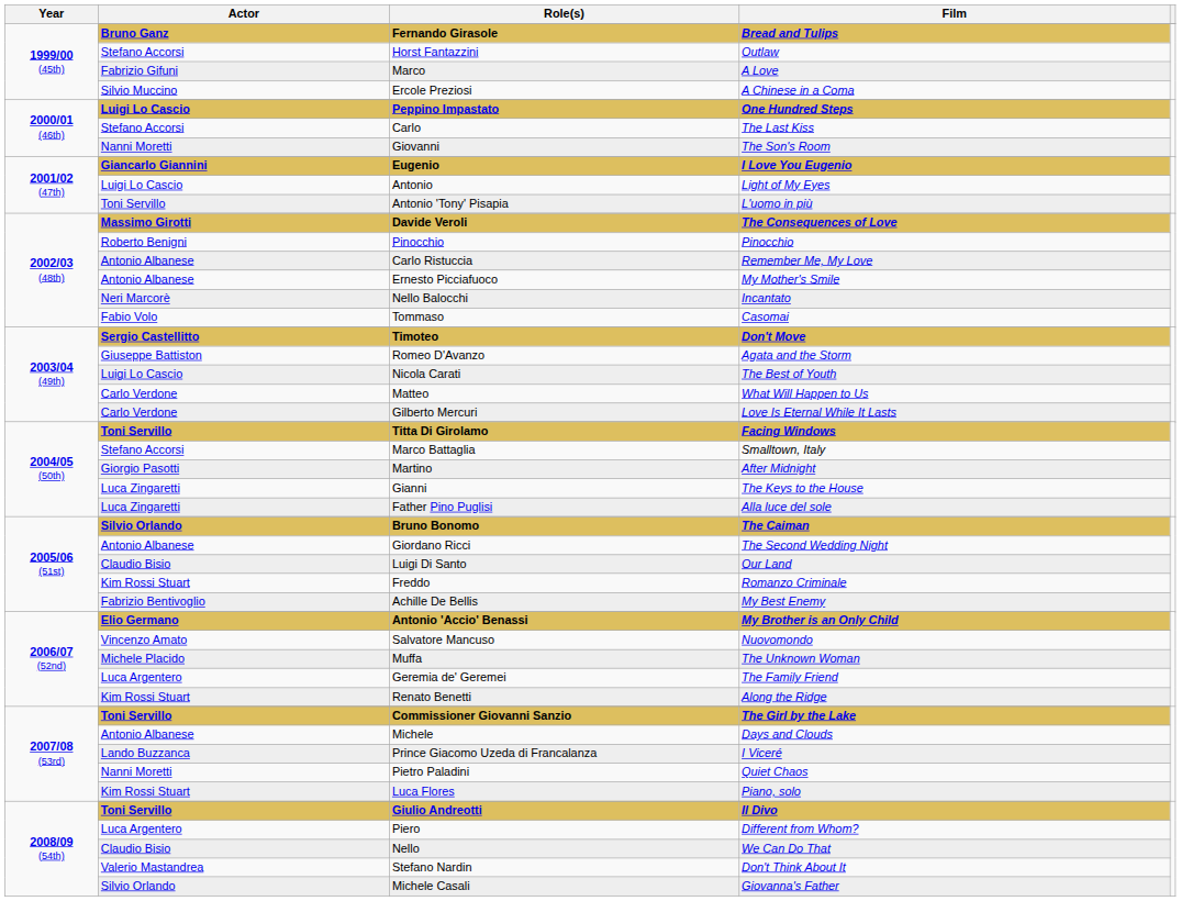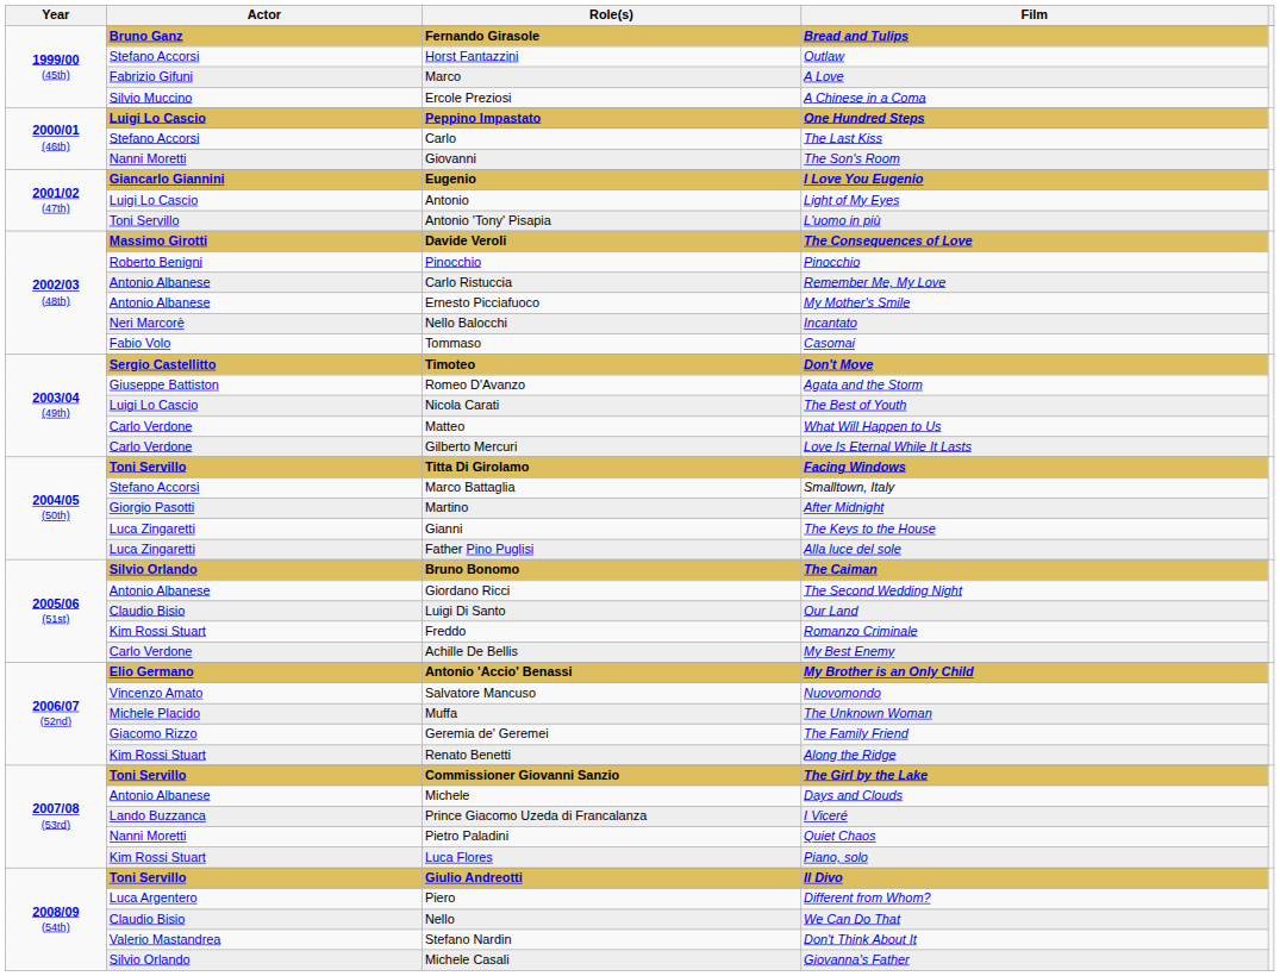 <table class="wikitable">
 <tr>
 <th width="8%">Year</th>
 <th width="25%">Actor</th>
 <th width="30%">Role(s)</th>
 <th width="70%">Film</th>
 <th width="2%" class="unstable"></th>
 </tr>
 <tr>
 <td rowspan=5 style="text-align:center"><strong><a href='#'>1999/00</a></strong><br><small><a href='#'>(45th)</a></small></td>
 </tr>
 <tr>
 <td style="background:#DDBF5F"><strong><a href='#'>Bruno Ganz</a></strong></td>
 <td style="background:#DDBF5F"><strong>Fernando Girasole</strong></td>
 <td style="background:#DDBF5F"><strong><em><a href='#'>Bread and Tulips</a></em></strong></td>
 <td rowspan=5 style="text-align:center"></td>
 </tr>
 <tr>
 <td><a href='#'>Stefano Accorsi</a></td>
 <td><a href='#'>Horst Fantazzini</a></td>
 <td><em><a href='#'>Outlaw</a></em></td>
 </tr>
 <tr style="background:#eee;">
 <td><a href='#'>Fabrizio Gifuni</a></td>
 <td>Marco</td>
 <td><em><a href='#'>A Love</a></em></td>
 </tr>
 <tr>
 <td><a href='#'>Silvio Muccino</a></td>
 <td>Ercole Preziosi</td>
 <td><em><a href='#'>A Chinese in a Coma</a></em></td>
 </tr>
 <tr>
 <td rowspan=4 style="text-align:center"><strong><a href='#'>2000/01</a></strong><br><small><a href='#'>(46th)</a></small></td>
 </tr>
 <tr>
 <td style="background:#DDBF5F"><strong><a href='#'>Luigi Lo Cascio</a></strong></td>
 <td style="background:#DDBF5F"><strong><a href='#'>Peppino Impastato</a></strong></td>
 <td style="background:#DDBF5F"><strong><em><a href='#'>One Hundred Steps</a></em></strong></td>
 <td rowspan=4 style="text-align:center"></td>
 </tr>
 <tr>
 <td><a href='#'>Stefano Accorsi</a></td>
 <td>Carlo</td>
 <td><em><a href='#'>The Last Kiss</a></em></td>
 </tr>
 <tr style="background:#eee;">
 <td><a href='#'>Nanni Moretti</a></td>
 <td>Giovanni</td>
 <td><em><a href='#'>The Son's Room</a></em></td>
 </tr>
 <tr>
 <td rowspan=4 style="text-align:center"><strong><a href='#'>2001/02</a></strong><br><small><a href='#'>(47th)</a></small></td>
 </tr>
 <tr>
 <td style="background:#DDBF5F"><strong><a href='#'>Giancarlo Giannini</a></strong></td>
 <td style="background:#DDBF5F"><strong>Eugenio</strong></td>
 <td style="background:#DDBF5F"><strong><em><a href='#'>I Love You Eugenio</a></em></strong></td>
 <td rowspan=4 style="text-align:center"></td>
 </tr>
 <tr>
 <td><a href='#'>Luigi Lo Cascio</a></td>
 <td>Antonio</td>
 <td><em><a href='#'>Light of My Eyes</a></em></td>
 </tr>
 <tr style="background:#eee;">
 <td><a href='#'>Toni Servillo</a></td>
 <td>Antonio 'Tony' Pisapia</td>
 <td><em><a href='#'>L'uomo in più</a></em></td>
 </tr>
 <tr>
 <td rowspan=7 style="text-align:center"><strong><a href='#'>2002/03</a></strong><br><small><a href='#'>(48th)</a></small></td>
 </tr>
 <tr>
 <td style="background:#DDBF5F"><strong><a href='#'>Massimo Girotti</a></strong></td>
 <td style="background:#DDBF5F"><strong>Davide Veroli</strong></td>
 <td style="background:#DDBF5F"><strong><em><a href='#'>The Consequences of Love</a></em></strong></td>
 <td rowspan=7 style="text-align:center"></td>
 </tr>
 <tr>
 <td><a href='#'>Roberto Benigni</a></td>
 <td><a href='#'>Pinocchio</a></td>
 <td><em><a href='#'>Pinocchio</a></em></td>
 </tr>
 <tr style="background:#eee;">
 <td><a href='#'>Antonio Albanese</a></td>
 <td>Carlo Ristuccia</td>
 <td><em><a href='#'>Remember Me, My Love</a></em></td>
 </tr>
 <tr>
 <td><a href='#'>Antonio Albanese</a></td>
 <td>Ernesto Picciafuoco</td>
 <td><em><a href='#'>My Mother's Smile</a></em></td>
 </tr>
 <tr style="background:#eee;">
 <td><a href='#'>Neri Marcorè</a></td>
 <td>Nello Balocchi</td>
 <td><em><a href='#'>Incantato</a></em></td>
 </tr>
 <tr>
 <td><a href='#'>Fabio Volo</a></td>
 <td>Tommaso</td>
 <td><em><a href='#'>Casomai</a></em></td>
 </tr>
 <tr>
 <td rowspan=6 style="text-align:center"><strong><a href='#'>2003/04</a></strong><br><small><a href='#'>(49th)</a></small></td>
 </tr>
 <tr>
 <td style="background:#DDBF5F"><strong><a href='#'>Sergio Castellitto</a></strong></td>
 <td style="background:#DDBF5F"><strong>Timoteo</strong></td>
 <td style="background:#DDBF5F"><strong><em><a href='#'>Don't Move</a></em></strong></td>
 <td rowspan=6 style="text-align:center"></td>
 </tr>
 <tr>
 <td><a href='#'>Giuseppe Battiston</a></td>
 <td>Romeo D'Avanzo</td>
 <td><em><a href='#'>Agata and the Storm</a></em></td>
 </tr>
 <tr style="background:#eee;">
 <td><a href='#'>Luigi Lo Cascio</a></td>
 <td>Nicola Carati</td>
 <td><em><a href='#'>The Best of Youth</a></em></td>
 </tr>
 <tr>
 <td><a href='#'>Carlo Verdone</a></td>
 <td>Matteo</td>
 <td><em><a href='#'>What Will Happen to Us</a></em></td>
 </tr>
 <tr style="background:#eee;">
 <td><a href='#'>Carlo Verdone</a></td>
 <td>Gilberto Mercuri</td>
 <td><em><a href='#'>Love Is Eternal While It Lasts</a></em></td>
 </tr>
 <tr>
 <td rowspan=6 style="text-align:center"><strong><a href='#'>2004/05</a></strong><br><small><a href='#'>(50th)</a></small></td>
 </tr>
 <tr>
 <td style="background:#DDBF5F"><strong><a href='#'>Toni Servillo</a></strong></td>
 <td style="background:#DDBF5F"><strong>Titta Di Girolamo</strong></td>
 <td style="background:#DDBF5F"><strong><em><a href='#'>Facing Windows</a></em></strong></td>
 <td rowspan=6 style="text-align:center"></td>
 </tr>
 <tr>
 <td><a href='#'>Stefano Accorsi</a></td>
 <td>Marco Battaglia</td>
 <td><em>Smalltown, Italy</em></td>
 </tr>
 <tr style="background:#eee;">
 <td><a href='#'>Giorgio Pasotti</a></td>
 <td>Martino</td>
 <td><em><a href='#'>After Midnight</a></em></td>
 </tr>
 <tr>
 <td><a href='#'>Luca Zingaretti</a></td>
 <td>Gianni</td>
 <td><em><a href='#'>The Keys to the House</a></em></td>
 </tr>
 <tr style="background:#eee;">
 <td><a href='#'>Luca Zingaretti</a></td>
 <td>Father <a href='#'>Pino Puglisi</a></td>
 <td><em><a href='#'>Alla luce del sole</a></em></td>
 </tr>
 <tr>
 <td rowspan=6 style="text-align:center"><strong><a href='#'>2005/06</a></strong><br><small><a href='#'>(51st)</a></small></td>
 </tr>
 <tr>
 <td style="background:#DDBF5F"><strong><a href='#'>Silvio Orlando</a></strong></td>
 <td style="background:#DDBF5F"><strong>Bruno Bonomo</strong></td>
 <td style="background:#DDBF5F"><strong><em><a href='#'>The Caiman</a></em></strong></td>
 <td rowspan=6 style="text-align:center"></td>
 </tr>
 <tr>
 <td><a href='#'>Antonio Albanese</a></td>
 <td>Giordano Ricci</td>
 <td><em><a href='#'>The Second Wedding Night</a></em></td>
 </tr>
 <tr style="background:#eee;">
 <td><a href='#'>Claudio Bisio</a></td>
 <td>Luigi Di Santo</td>
 <td><em><a href='#'>Our Land</a></em></td>
 </tr>
 <tr>
 <td><a href='#'>Kim Rossi Stuart</a></td>
 <td>Freddo</td>
 <td><em><a href='#'>Romanzo Criminale</a></em></td>
 </tr>
 <tr style="background:#eee;">
-<td><a href='#'>Fabrizio Bentivoglio</a></td>
+<td><a href='#'>Carlo Verdone</a></td>
 <td>Achille De Bellis</td>
 <td><em><a href='#'>My Best Enemy</a></em></td>
 </tr>
 <tr>
 <td rowspan=6 style="text-align:center"><strong><a href='#'>2006/07</a></strong><br><small><a href='#'>(52nd)</a></small></td>
 </tr>
 <tr>
 <td style="background:#DDBF5F"><strong><a href='#'>Elio Germano</a></strong></td>
 <td style="background:#DDBF5F"><strong>Antonio 'Accio' Benassi</strong></td>
 <td style="background:#DDBF5F"><strong><em><a href='#'>My Brother is an Only Child</a></em></strong></td>
 <td rowspan=6 style="text-align:center"></td>
 </tr>
 <tr>
 <td><a href='#'>Vincenzo Amato</a></td>
 <td>Salvatore Mancuso</td>
 <td><em><a href='#'>Nuovomondo</a></em></td>
 </tr>
 <tr style="background:#eee;">
 <td><a href='#'>Michele Placido</a></td>
 <td>Muffa</td>
 <td><em><a href='#'>The Unknown Woman</a></em></td>
 </tr>
 <tr>
-<td><a href='#'>Luca Argentero</a></td>
+<td><a href='#'>Giacomo Rizzo</a></td>
 <td>Geremia de' Geremei</td>
 <td><em><a href='#'>The Family Friend</a></em></td>
 </tr>
 <tr style="background:#eee;">
 <td><a href='#'>Kim Rossi Stuart</a></td>
 <td>Renato Benetti</td>
 <td><em><a href='#'>Along the Ridge</a></em></td>
 </tr>
 <tr>
 <td rowspan=6 style="text-align:center"><strong><a href='#'>2007/08</a></strong><br><small><a href='#'>(53rd)</a></small></td>
 </tr>
 <tr>
 <td style="background:#DDBF5F"><strong><a href='#'>Toni Servillo</a></strong></td>
 <td style="background:#DDBF5F"><strong>Commissioner Giovanni Sanzio</strong></td>
 <td style="background:#DDBF5F"><strong><em><a href='#'>The Girl by the Lake</a></em></strong></td>
 <td rowspan=6 style="text-align:center"></td>
 </tr>
 <tr>
 <td><a href='#'>Antonio Albanese</a></td>
 <td>Michele</td>
 <td><em><a href='#'>Days and Clouds</a></em></td>
 </tr>
 <tr style="background:#eee;">
 <td><a href='#'>Lando Buzzanca</a></td>
 <td>Prince Giacomo Uzeda di Francalanza</td>
 <td><em><a href='#'>I Viceré</a></em></td>
 </tr>
 <tr>
 <td><a href='#'>Nanni Moretti</a></td>
 <td>Pietro Paladini</td>
 <td><em><a href='#'>Quiet Chaos</a></em></td>
 </tr>
 <tr style="background:#eee;">
 <td><a href='#'>Kim Rossi Stuart</a></td>
 <td><a href='#'>Luca Flores</a></td>
 <td><em><a href='#'>Piano, solo</a></em></td>
 </tr>
 <tr>
 <td rowspan=6 style="text-align:center"><strong><a href='#'>2008/09</a></strong><br><small><a href='#'>(54th)</a></small></td>
 </tr>
 <tr>
 <td style="background:#DDBF5F"><strong><a href='#'>Toni Servillo</a></strong></td>
 <td style="background:#DDBF5F"><strong><a href='#'>Giulio Andreotti</a></strong></td>
 <td style="background:#DDBF5F"><strong><em><a href='#'>Il Divo</a></em></strong></td>
 <td rowspan=6 style="text-align:center"></td>
 </tr>
 <tr>
 <td><a href='#'>Luca Argentero</a></td>
 <td>Piero</td>
 <td><em><a href='#'>Different from Whom?</a></em></td>
 </tr>
 <tr style="background:#eee;">
 <td><a href='#'>Claudio Bisio</a></td>
 <td>Nello</td>
 <td><em><a href='#'>We Can Do That</a></em></td>
 </tr>
 <tr>
 <td><a href='#'>Valerio Mastandrea</a></td>
 <td>Stefano Nardin</td>
 <td><em><a href='#'>Don't Think About It</a></em></td>
 </tr>
 <tr style="background:#eee;">
 <td><a href='#'>Silvio Orlando</a></td>
 <td>Michele Casali</td>
 <td><em><a href='#'>Giovanna's Father</a></em></td>
 </tr>
 </table>
